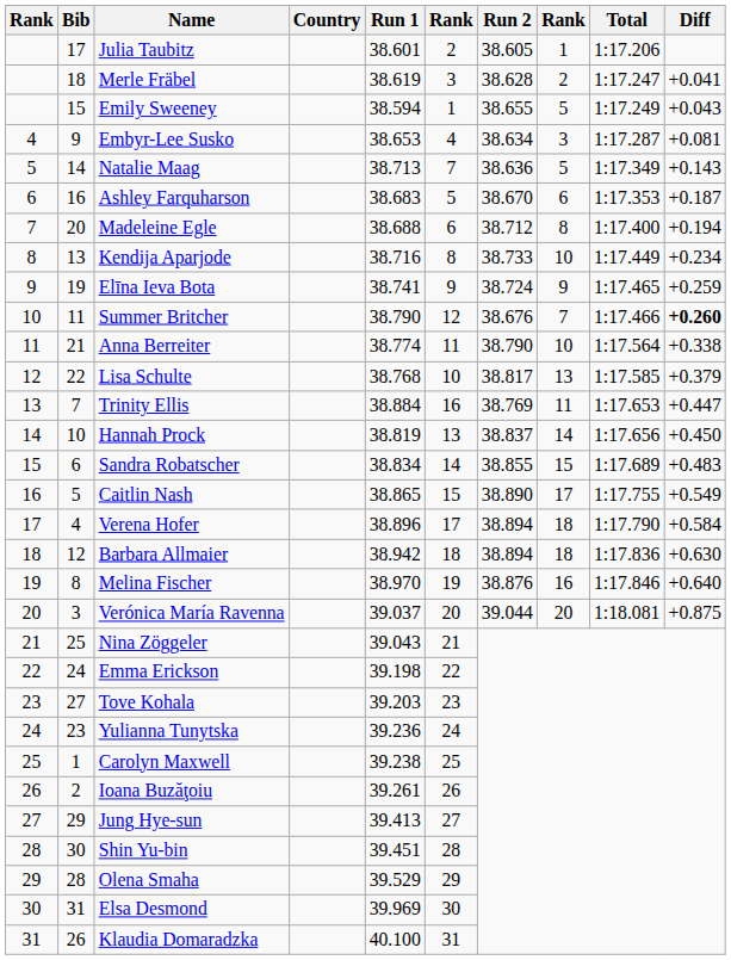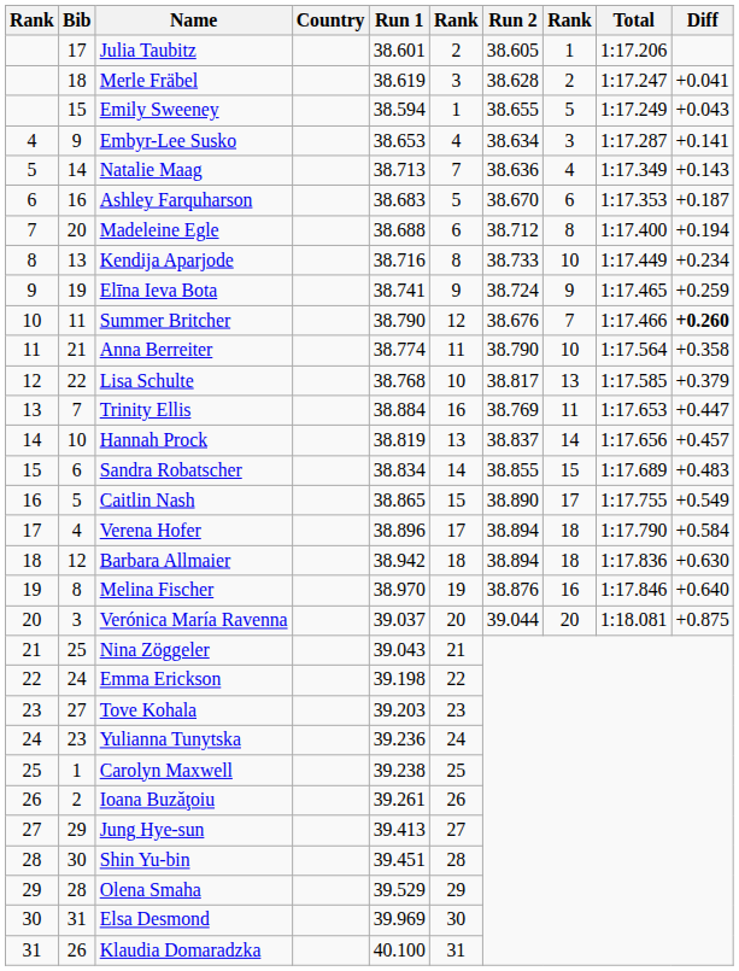 <table class="wikitable sortable" style="text-align:center">
 <tr>
 <th>Rank</th>
 <th>Bib</th>
 <th>Name</th>
 <th>Country</th>
 <th>Run 1</th>
 <th>Rank</th>
 <th>Run 2</th>
 <th>Rank</th>
 <th>Total</th>
 <th>Diff</th>
 </tr>
 <tr>
 <td></td>
 <td>17</td>
 <td align=left><a href='#'>Julia Taubitz</a></td>
 <td align=left></td>
 <td>38.601</td>
 <td>2</td>
 <td>38.605</td>
 <td>1</td>
 <td>1:17.206</td>
 <td></td>
 </tr>
 <tr>
 <td></td>
 <td>18</td>
 <td align=left><a href='#'>Merle Fräbel</a></td>
 <td align=left></td>
 <td>38.619</td>
 <td>3</td>
 <td>38.628</td>
 <td>2</td>
 <td>1:17.247</td>
 <td>+0.041</td>
 </tr>
 <tr>
 <td></td>
 <td>15</td>
 <td align=left><a href='#'>Emily Sweeney</a></td>
 <td align=left></td>
 <td>38.594</td>
 <td>1</td>
 <td>38.655</td>
 <td>5</td>
 <td>1:17.249</td>
 <td>+0.043</td>
 </tr>
 <tr>
 <td>4</td>
 <td>9</td>
 <td align=left><a href='#'>Embyr-Lee Susko</a></td>
 <td align=left></td>
 <td>38.653</td>
 <td>4</td>
 <td>38.634</td>
 <td>3</td>
 <td>1:17.287</td>
-<td>+0.081</td>
+<td>+0.141</td>
 </tr>
 <tr>
 <td>5</td>
 <td>14</td>
 <td align=left><a href='#'>Natalie Maag</a></td>
 <td align=left></td>
 <td>38.713</td>
 <td>7</td>
 <td>38.636</td>
-<td>5</td>
+<td>4</td>
 <td>1:17.349</td>
 <td>+0.143</td>
 </tr>
 <tr>
 <td>6</td>
 <td>16</td>
 <td align=left><a href='#'>Ashley Farquharson</a></td>
 <td align=left></td>
 <td>38.683</td>
 <td>5</td>
 <td>38.670</td>
 <td>6</td>
 <td>1:17.353</td>
 <td>+0.187</td>
 </tr>
 <tr>
 <td>7</td>
 <td>20</td>
 <td align=left><a href='#'>Madeleine Egle</a></td>
 <td align=left></td>
 <td>38.688</td>
 <td>6</td>
 <td>38.712</td>
 <td>8</td>
 <td>1:17.400</td>
 <td>+0.194</td>
 </tr>
 <tr>
 <td>8</td>
 <td>13</td>
 <td align=left><a href='#'>Kendija Aparjode</a></td>
 <td align=left></td>
 <td>38.716</td>
 <td>8</td>
 <td>38.733</td>
 <td>10</td>
 <td>1:17.449</td>
 <td>+0.234</td>
 </tr>
 <tr>
 <td>9</td>
 <td>19</td>
 <td align=left><a href='#'>Elīna Ieva Bota</a></td>
 <td align=left></td>
 <td>38.741</td>
 <td>9</td>
 <td>38.724</td>
 <td>9</td>
 <td>1:17.465</td>
 <td>+0.259</td>
 </tr>
 <tr>
 <td>10</td>
 <td>11</td>
 <td align=left><a href='#'>Summer Britcher</a></td>
 <td align=left></td>
 <td>38.790</td>
 <td>12</td>
 <td>38.676</td>
 <td>7</td>
 <td>1:17.466</td>
 <td><strong>+0.260</strong></td>
 </tr>
 <tr>
 <td>11</td>
 <td>21</td>
 <td align=left><a href='#'>Anna Berreiter</a></td>
 <td align=left></td>
 <td>38.774</td>
 <td>11</td>
 <td>38.790</td>
 <td>10</td>
 <td>1:17.564</td>
-<td>+0.338</td>
+<td>+0.358</td>
 </tr>
 <tr>
 <td>12</td>
 <td>22</td>
 <td align=left><a href='#'>Lisa Schulte</a></td>
 <td align=left></td>
 <td>38.768</td>
 <td>10</td>
 <td>38.817</td>
 <td>13</td>
 <td>1:17.585</td>
 <td>+0.379</td>
 </tr>
 <tr>
 <td>13</td>
 <td>7</td>
 <td align=left><a href='#'>Trinity Ellis</a></td>
 <td align=left></td>
 <td>38.884</td>
 <td>16</td>
 <td>38.769</td>
 <td>11</td>
 <td>1:17.653</td>
 <td>+0.447</td>
 </tr>
 <tr>
 <td>14</td>
 <td>10</td>
 <td align=left><a href='#'>Hannah Prock</a></td>
 <td align=left></td>
 <td>38.819</td>
 <td>13</td>
 <td>38.837</td>
 <td>14</td>
 <td>1:17.656</td>
-<td>+0.450</td>
+<td>+0.457</td>
 </tr>
 <tr>
 <td>15</td>
 <td>6</td>
 <td align=left><a href='#'>Sandra Robatscher</a></td>
 <td align=left></td>
 <td>38.834</td>
 <td>14</td>
 <td>38.855</td>
 <td>15</td>
 <td>1:17.689</td>
 <td>+0.483</td>
 </tr>
 <tr>
 <td>16</td>
 <td>5</td>
 <td align=left><a href='#'>Caitlin Nash</a></td>
 <td align=left></td>
 <td>38.865</td>
 <td>15</td>
 <td>38.890</td>
 <td>17</td>
 <td>1:17.755</td>
 <td>+0.549</td>
 </tr>
 <tr>
 <td>17</td>
 <td>4</td>
 <td align=left><a href='#'>Verena Hofer</a></td>
 <td align=left></td>
 <td>38.896</td>
 <td>17</td>
 <td>38.894</td>
 <td>18</td>
 <td>1:17.790</td>
 <td>+0.584</td>
 </tr>
 <tr>
 <td>18</td>
 <td>12</td>
 <td align=left><a href='#'>Barbara Allmaier</a></td>
 <td align=left></td>
 <td>38.942</td>
 <td>18</td>
 <td>38.894</td>
 <td>18</td>
 <td>1:17.836</td>
 <td>+0.630</td>
 </tr>
 <tr>
 <td>19</td>
 <td>8</td>
 <td align=left><a href='#'>Melina Fischer</a></td>
 <td align=left></td>
 <td>38.970</td>
 <td>19</td>
 <td>38.876</td>
 <td>16</td>
 <td>1:17.846</td>
 <td>+0.640</td>
 </tr>
 <tr>
 <td>20</td>
 <td>3</td>
 <td align=left><a href='#'>Verónica María Ravenna</a></td>
 <td align=left></td>
 <td>39.037</td>
 <td>20</td>
 <td>39.044</td>
 <td>20</td>
 <td>1:18.081</td>
 <td>+0.875</td>
 </tr>
 <tr>
 <td>21</td>
 <td>25</td>
 <td align=left><a href='#'>Nina Zöggeler</a></td>
 <td align=left></td>
 <td>39.043</td>
 <td>21</td>
 <td colspan=4 rowspan=11></td>
 </tr>
 <tr>
 <td>22</td>
 <td>24</td>
 <td align=left><a href='#'>Emma Erickson</a></td>
 <td align=left></td>
 <td>39.198</td>
 <td>22</td>
 </tr>
 <tr>
 <td>23</td>
 <td>27</td>
 <td align=left><a href='#'>Tove Kohala</a></td>
 <td align=left></td>
 <td>39.203</td>
 <td>23</td>
 </tr>
 <tr>
 <td>24</td>
 <td>23</td>
 <td align=left><a href='#'>Yulianna Tunytska</a></td>
 <td align=left></td>
 <td>39.236</td>
 <td>24</td>
 </tr>
 <tr>
 <td>25</td>
 <td>1</td>
 <td align=left><a href='#'>Carolyn Maxwell</a></td>
 <td align=left></td>
 <td>39.238</td>
 <td>25</td>
 </tr>
 <tr>
 <td>26</td>
 <td>2</td>
 <td align=left><a href='#'>Ioana Buzăţoiu</a></td>
 <td align=left></td>
 <td>39.261</td>
 <td>26</td>
 </tr>
 <tr>
 <td>27</td>
 <td>29</td>
 <td align=left><a href='#'>Jung Hye-sun</a></td>
 <td align=left></td>
 <td>39.413</td>
 <td>27</td>
 </tr>
 <tr>
 <td>28</td>
 <td>30</td>
 <td align=left><a href='#'>Shin Yu-bin</a></td>
 <td align=left></td>
 <td>39.451</td>
 <td>28</td>
 </tr>
 <tr>
 <td>29</td>
 <td>28</td>
 <td align=left><a href='#'>Olena Smaha</a></td>
 <td align=left></td>
 <td>39.529</td>
 <td>29</td>
 </tr>
 <tr>
 <td>30</td>
 <td>31</td>
 <td align=left><a href='#'>Elsa Desmond</a></td>
 <td align=left></td>
 <td>39.969</td>
 <td>30</td>
 </tr>
 <tr>
 <td>31</td>
 <td>26</td>
 <td align=left><a href='#'>Klaudia Domaradzka</a></td>
 <td align=left></td>
 <td>40.100</td>
 <td>31</td>
 </tr>
 </table>
